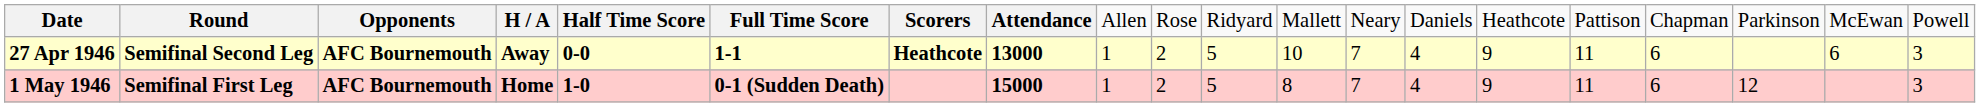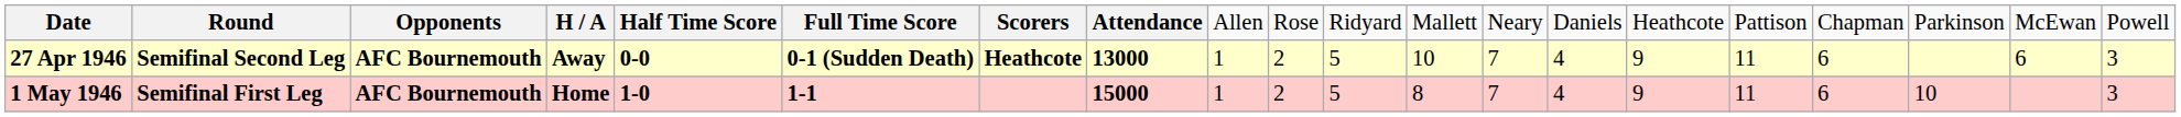 <table class="wikitable">
 <tr>
 <th>Date</th>
 <th>Round</th>
 <th>Opponents</th>
 <th>H / A</th>
 <th>Half Time Score</th>
 <th>Full Time Score</th>
 <th>Scorers</th>
 <th>Attendance</th>
 <td>Allen</td>
 <td>Rose</td>
 <td>Ridyard</td>
 <td>Mallett</td>
 <td>Neary</td>
 <td>Daniels</td>
 <td>Heathcote</td>
 <td>Pattison</td>
 <td>Chapman</td>
 <td>Parkinson</td>
 <td>McEwan</td>
 <td>Powell</td>
 </tr>
 <tr bgcolor="#FFFFCC">
 <td><strong>27 Apr 1946</strong></td>
 <td><strong>Semifinal Second Leg</strong></td>
 <td><strong>AFC Bournemouth</strong></td>
 <td><strong>Away</strong></td>
 <td><strong>0-0</strong></td>
-<td><strong>1-1</strong></td>
+<td><strong>0-1 (Sudden Death)</strong></td>
 <td><strong>Heathcote</strong></td>
 <td><strong>13000</strong></td>
 <td>1</td>
 <td>2</td>
 <td>5</td>
 <td>10</td>
 <td>7</td>
 <td>4</td>
 <td>9</td>
 <td>11</td>
 <td>6</td>
 <td></td>
 <td>6</td>
 <td>3</td>
 </tr>
 <tr bgcolor="#FFCCCC">
 <td><strong>1 May 1946</strong></td>
 <td><strong>Semifinal First Leg</strong></td>
 <td><strong>AFC Bournemouth</strong></td>
 <td><strong>Home</strong></td>
 <td><strong>1-0</strong></td>
-<td><strong>0-1 (Sudden Death)</strong></td>
+<td><strong>1-1</strong></td>
 <td></td>
 <td><strong>15000</strong></td>
 <td>1</td>
 <td>2</td>
 <td>5</td>
 <td>8</td>
 <td>7</td>
 <td>4</td>
 <td>9</td>
 <td>11</td>
 <td>6</td>
-<td>12</td>
+<td>10</td>
 <td></td>
 <td>3</td>
 </tr>
 </table>
